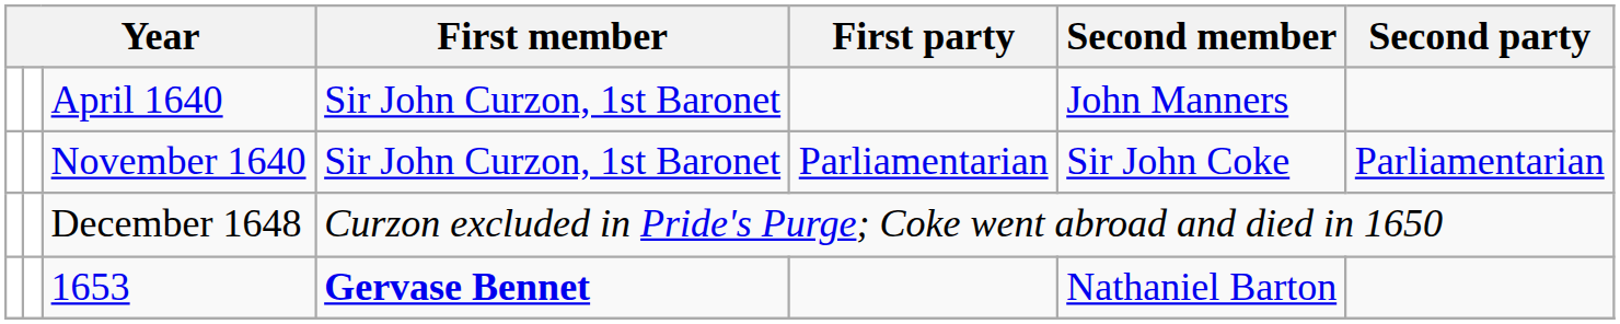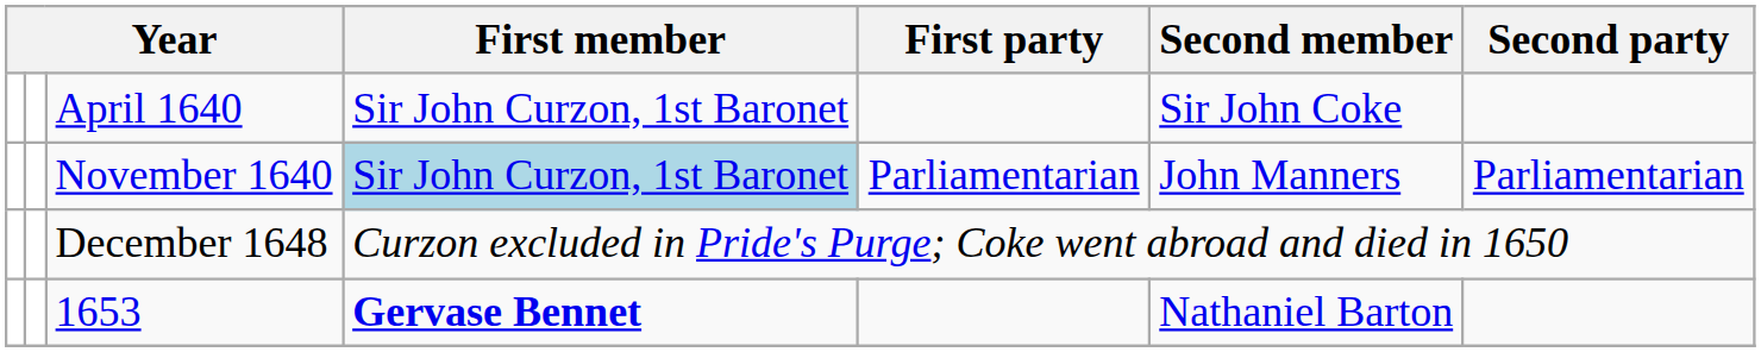 <table class="wikitable">
 <tr>
 <th colspan="3">Year</th>
 <th>First member</th>
 <th>First party</th>
 <th>Second member</th>
 <th>Second party</th>
 </tr>
 <tr>
 <td style="color:inherit;background-color: white"></td>
 <td style="color:inherit;background-color: white"></td>
 <td><a href='#'>April 1640</a></td>
 <td><a href='#'>Sir John Curzon, 1st Baronet</a></td>
 <td></td>
-<td><a href='#'>John Manners</a></td>
+<td><a href='#'>Sir John Coke</a></td>
 <td></td>
 </tr>
 <tr>
 <td style="color:inherit;background-color: white"></td>
 <td style="color:inherit;background-color: white"></td>
 <td><a href='#'>November 1640</a></td>
-<td><a href='#'>Sir John Curzon, 1st Baronet</a></td>
+<td style="background: lightblue;"><a href='#'>Sir John Curzon, 1st Baronet</a></td>
 <td><a href='#'>Parliamentarian</a></td>
-<td><a href='#'>Sir John Coke</a></td>
+<td><a href='#'>John Manners</a></td>
 <td><a href='#'>Parliamentarian</a></td>
 </tr>
 <tr>
 <td style="color:inherit;background-color: white"></td>
 <td style="color:inherit;background-color: white"></td>
 <td>December 1648</td>
 <td colspan="4"><em>Curzon excluded in <a href='#'>Pride's Purge</a>; Coke went abroad and died in 1650</em></td>
 </tr>
 <tr>
 <td style="color:inherit;background-color: white"></td>
 <td style="color:inherit;background-color: white"></td>
 <td><a href='#'>1653</a></td>
 <td><strong><a href='#'>Gervase Bennet</a></strong></td>
 <td></td>
 <td><a href='#'>Nathaniel Barton</a></td>
 <td></td>
 </tr>
 <tr>
 </tr>
 </table>
